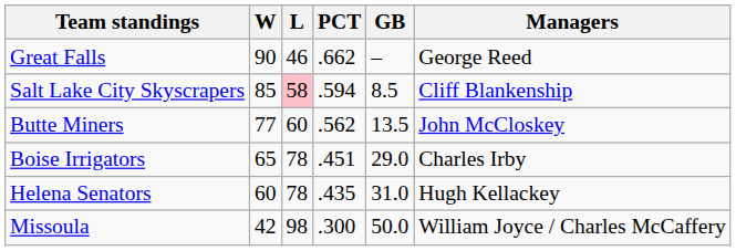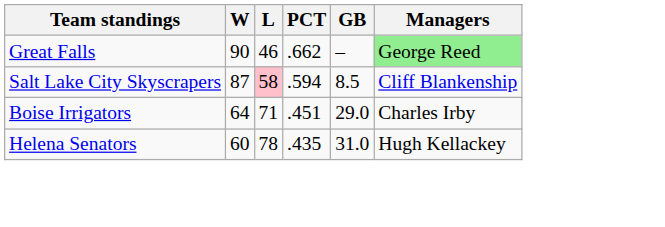 <table class="wikitable">
 <tr>
 <th>Team standings</th>
 <th>W</th>
 <th>L</th>
 <th>PCT</th>
 <th>GB</th>
 <th>Managers</th>
 </tr>
 <tr>
 <td><a href='#'>Great Falls</a></td>
 <td>90</td>
 <td>46</td>
 <td>.662</td>
 <td>–</td>
-<td>George Reed</td>
+<td style="background: lightgreen;">George Reed</td>
 </tr>
 <tr>
 <td><a href='#'>Salt Lake City Skyscrapers</a></td>
-<td>85</td>
+<td>87</td>
 <td style="background: pink;">58</td>
 <td>.594</td>
 <td>8.5</td>
 <td><a href='#'>Cliff Blankenship</a></td>
 </tr>
 <tr>
-<td><a href='#'>Butte Miners</a></td>
-<td>77</td>
-<td>60</td>
-<td>.562</td>
-<td>13.5</td>
-<td><a href='#'>John McCloskey</a></td>
-</tr>
-<tr>
 <td><a href='#'>Boise Irrigators</a></td>
-<td>65</td>
-<td>78</td>
+<td>64</td>
+<td>71</td>
 <td>.451</td>
 <td>29.0</td>
 <td>Charles Irby</td>
 </tr>
 <tr>
 <td><a href='#'>Helena Senators</a></td>
 <td>60</td>
 <td>78</td>
 <td>.435</td>
 <td>31.0</td>
 <td>Hugh Kellackey</td>
 </tr>
-<tr>
-<td><a href='#'>Missoula</a></td>
-<td>42</td>
-<td>98</td>
-<td>.300</td>
-<td>50.0</td>
-<td>William Joyce / Charles McCaffery</td>
-</tr>
 </table>
